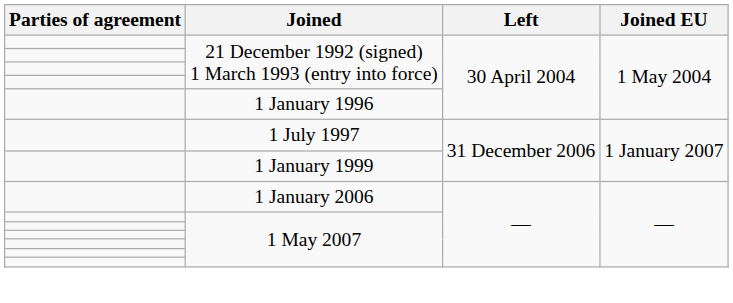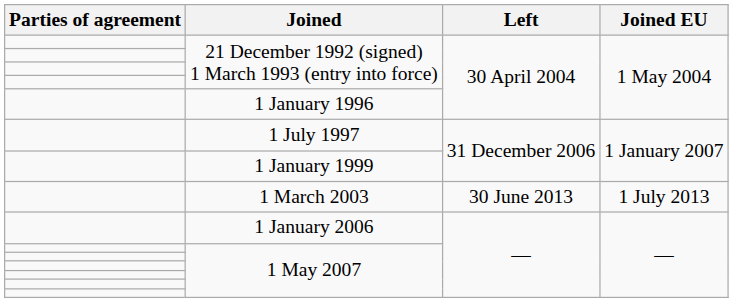 <table class="wikitable sortable">
 <tr>
 <th>Parties of agreement</th>
 <th>Joined</th>
 <th>Left</th>
 <th>Joined EU</th>
 </tr>
 <tr>
 <td></td>
 <td rowspan="4" align=center>21 December 1992 (signed) <br> 1 March 1993 (entry into force)</td>
 <td rowspan="5" align=center>30 April 2004</td>
 <td rowspan="5" align=center>1 May 2004</td>
 </tr>
 <tr>
 <td></td>
 </tr>
 <tr>
 <td></td>
 </tr>
 <tr>
 <td></td>
 </tr>
 <tr>
 <td></td>
 <td align=center>1 January 1996</td>
 </tr>
 <tr>
 <td></td>
 <td align=center>1 July 1997</td>
 <td rowspan="2" align=center>31 December 2006</td>
 <td rowspan="2" align=center>1 January 2007</td>
 </tr>
 <tr>
 <td></td>
 <td align=center>1 January 1999</td>
 </tr>
 <tr>
 <td></td>
+<td align=center>1 March 2003</td>
+<td align=center>30 June 2013</td>
+<td align=center>1 July 2013</td>
+</tr>
+<tr>
+<td></td>
 <td align=center>1 January 2006</td>
 <td rowspan="7" align=center>—</td>
 <td rowspan="7" align=center>—</td>
 </tr>
 <tr>
 <td></td>
 <td rowspan="6" align=center>1 May 2007</td>
 </tr>
 <tr>
 <td></td>
 </tr>
 <tr>
 <td></td>
 </tr>
 <tr>
 <td></td>
 </tr>
 <tr>
 <td></td>
 </tr>
 <tr>
 <td></td>
 </tr>
 </table>
